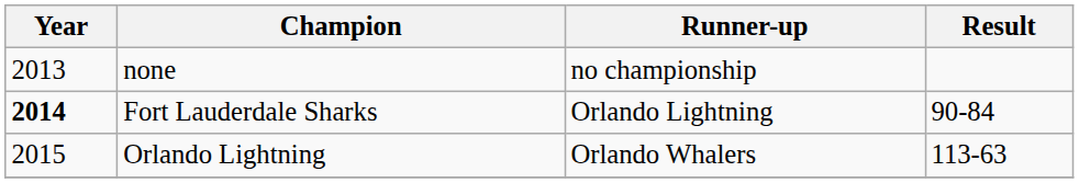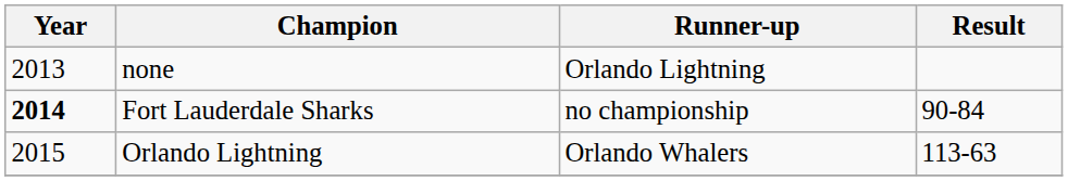 <table class="wikitable" width=50%>
 <tr bgcolor="#efefef">
 <th>Year</th>
 <th>Champion</th>
 <th>Runner-up</th>
 <th>Result</th>
 </tr>
 <tr>
 <td>2013</td>
 <td>none</td>
-<td>no championship</td>
+<td>Orlando Lightning</td>
 <td></td>
 </tr>
 <tr>
 <td><strong>2014</strong></td>
 <td>Fort Lauderdale Sharks</td>
-<td>Orlando Lightning</td>
+<td>no championship</td>
 <td>90-84</td>
 </tr>
 <tr>
 <td>2015</td>
 <td>Orlando Lightning</td>
 <td>Orlando Whalers</td>
 <td>113-63</td>
 </tr>
 <tr>
 </tr>
 </table>
